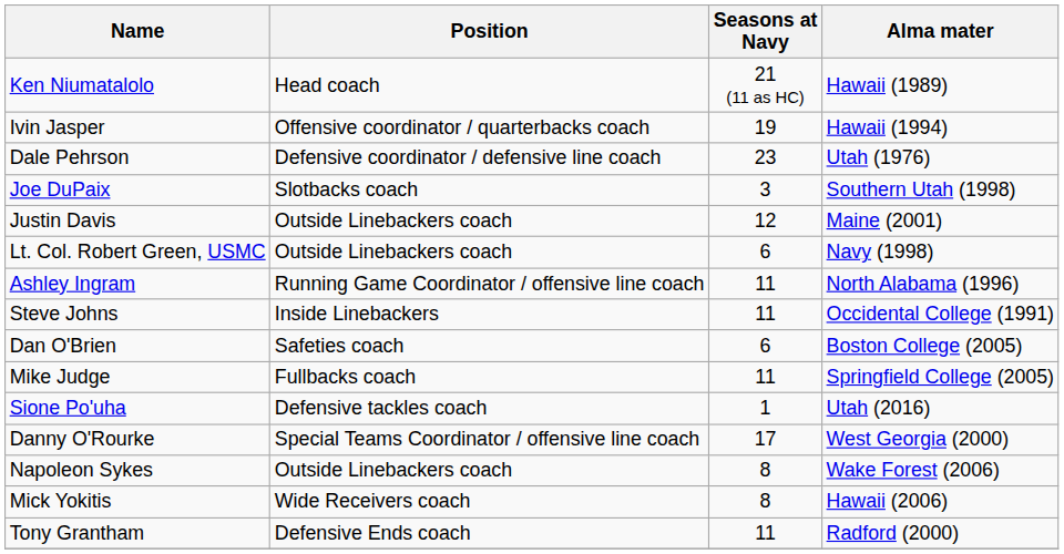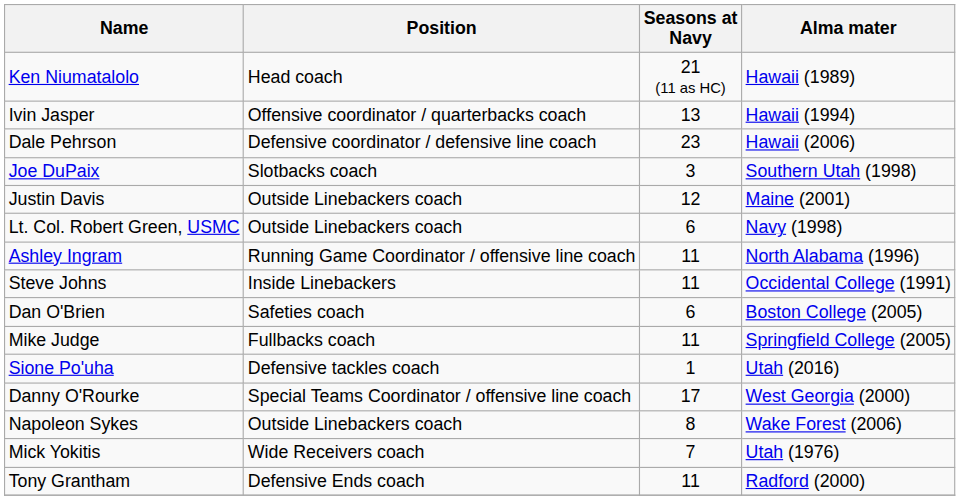 <table class="wikitable" border="1" style="font-size:100%;">
 <tr>
 <th>Name</th>
 <th>Position</th>
 <th>Seasons at<br>Navy</th>
 <th>Alma mater</th>
 </tr>
 <tr>
 <td><a href='#'>Ken Niumatalolo</a></td>
 <td>Head coach</td>
 <td align=center>21<br><small>(11 as HC)</small></td>
 <td><a href='#'>Hawaii</a> (1989)</td>
 </tr>
 <tr>
 <td>Ivin Jasper</td>
 <td>Offensive coordinator / quarterbacks coach</td>
-<td align=center>19</td>
+<td align=center>13</td>
 <td><a href='#'>Hawaii</a> (1994)</td>
 </tr>
 <tr>
 <td>Dale Pehrson</td>
 <td>Defensive coordinator / defensive line coach</td>
 <td align=center>23</td>
-<td><a href='#'>Utah</a> (1976)</td>
+<td><a href='#'>Hawaii</a> (2006)</td>
 </tr>
 <tr>
 <td><a href='#'>Joe DuPaix</a></td>
 <td>Slotbacks coach</td>
 <td align=center>3</td>
 <td><a href='#'>Southern Utah</a> (1998)</td>
 </tr>
 <tr>
 <td>Justin Davis</td>
 <td>Outside Linebackers coach</td>
 <td align=center>12</td>
 <td><a href='#'>Maine</a> (2001)</td>
 </tr>
 <tr>
 <td>Lt. Col. Robert Green, <a href='#'>USMC</a></td>
 <td>Outside Linebackers coach</td>
 <td align=center>6</td>
 <td><a href='#'>Navy</a> (1998)</td>
 </tr>
 <tr>
 <td><a href='#'>Ashley Ingram</a></td>
 <td>Running Game Coordinator / offensive line coach</td>
 <td align=center>11</td>
 <td><a href='#'>North Alabama</a> (1996)</td>
 </tr>
 <tr>
 <td>Steve Johns</td>
 <td>Inside Linebackers</td>
 <td align=center>11</td>
 <td><a href='#'>Occidental College</a> (1991)</td>
 </tr>
 <tr>
 <td>Dan O'Brien</td>
 <td>Safeties coach</td>
 <td align=center>6</td>
 <td><a href='#'>Boston College</a> (2005)</td>
 </tr>
 <tr>
 <td>Mike Judge</td>
 <td>Fullbacks coach</td>
 <td align=center>11</td>
 <td><a href='#'>Springfield College</a> (2005)</td>
 </tr>
 <tr>
 <td><a href='#'>Sione Po'uha</a></td>
 <td>Defensive tackles coach</td>
 <td align=center>1</td>
 <td><a href='#'>Utah</a> (2016)</td>
 </tr>
 <tr>
 <td>Danny O'Rourke</td>
 <td>Special Teams Coordinator / offensive line coach</td>
 <td align=center>17</td>
 <td><a href='#'>West Georgia</a> (2000)</td>
 </tr>
 <tr>
 <td>Napoleon Sykes</td>
 <td>Outside Linebackers coach</td>
 <td align=center>8</td>
 <td><a href='#'>Wake Forest</a> (2006)</td>
 </tr>
 <tr>
 <td>Mick Yokitis</td>
 <td>Wide Receivers coach</td>
-<td align=center>8</td>
-<td><a href='#'>Hawaii</a> (2006)</td>
+<td align=center>7</td>
+<td><a href='#'>Utah</a> (1976)</td>
 </tr>
 <tr>
 <td>Tony Grantham</td>
 <td>Defensive Ends coach</td>
 <td align=center>11</td>
 <td><a href='#'>Radford</a> (2000)</td>
 </tr>
 <tr>
 </tr>
 </table>
